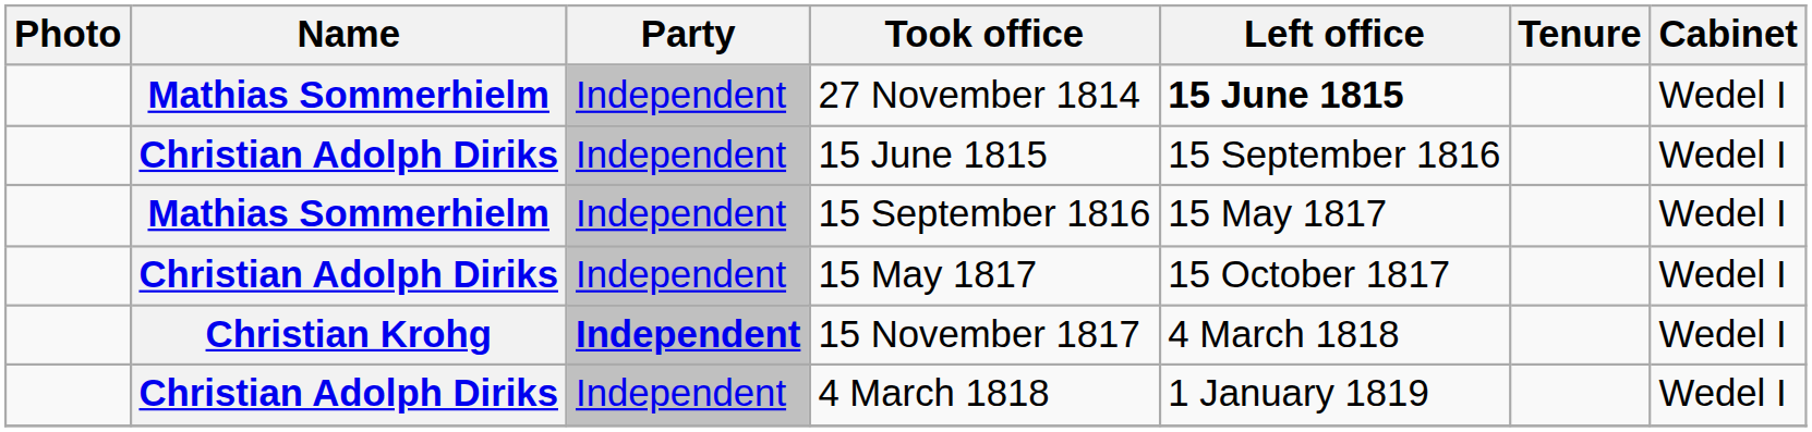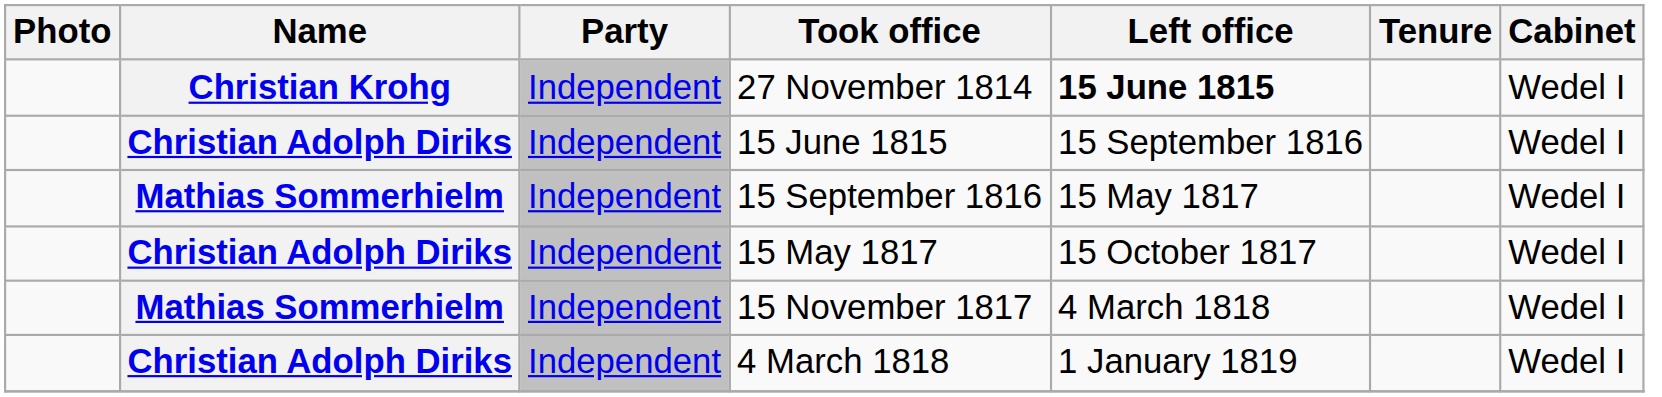 <table class="wikitable plainrowheaders sortable">
 <tr>
 <th scope=col class=unsortable>Photo</th>
 <th scope=col>Name</th>
 <th scope=col>Party</th>
 <th scope=col>Took office</th>
 <th scope=col>Left office</th>
 <th scope=col>Tenure</th>
 <th scope=col>Cabinet</th>
 </tr>
 <tr>
 <td align=center></td>
-<th scope=row><a href='#'>Mathias Sommerhielm</a></th>
+<th scope=row><a href='#'>Christian Krohg</a></th>
 <td style="background:#C0C0C0"><a href='#'>Independent</a></td>
 <td>27 November 1814</td>
 <td><strong>15 June 1815</strong></td>
 <td></td>
 <td>Wedel I</td>
 </tr>
 <tr>
 <td align=center></td>
 <th scope=row><a href='#'>Christian Adolph Diriks</a></th>
 <td style="background:#C0C0C0"><a href='#'>Independent</a></td>
 <td>15 June 1815</td>
 <td>15 September 1816</td>
 <td></td>
 <td>Wedel I</td>
 </tr>
 <tr>
 <td align=center></td>
 <th scope=row><a href='#'>Mathias Sommerhielm</a></th>
 <td style="background:#C0C0C0"><a href='#'>Independent</a></td>
 <td>15 September 1816</td>
 <td>15 May 1817</td>
 <td></td>
 <td>Wedel I</td>
 </tr>
 <tr>
 <td align=center></td>
 <th scope=row><a href='#'>Christian Adolph Diriks</a></th>
 <td style="background:#C0C0C0"><a href='#'>Independent</a></td>
 <td>15 May 1817</td>
 <td>15 October 1817</td>
 <td></td>
 <td>Wedel I</td>
 </tr>
 <tr>
 <td align=center></td>
-<th scope=row><a href='#'>Christian Krohg</a></th>
-<td style="background:#C0C0C0"><strong><a href='#'>Independent</a></strong></td>
+<th scope=row><a href='#'>Mathias Sommerhielm</a></th>
+<td style="background:#C0C0C0"><a href='#'>Independent</a></td>
 <td>15 November 1817</td>
 <td>4 March 1818</td>
 <td></td>
 <td>Wedel I</td>
 </tr>
 <tr>
 <td align=center></td>
 <th scope=row><a href='#'>Christian Adolph Diriks</a></th>
 <td style="background:#C0C0C0"><a href='#'>Independent</a></td>
 <td>4 March 1818</td>
 <td>1 January 1819</td>
 <td></td>
 <td>Wedel I</td>
 </tr>
 <tr>
 </tr>
 </table>
